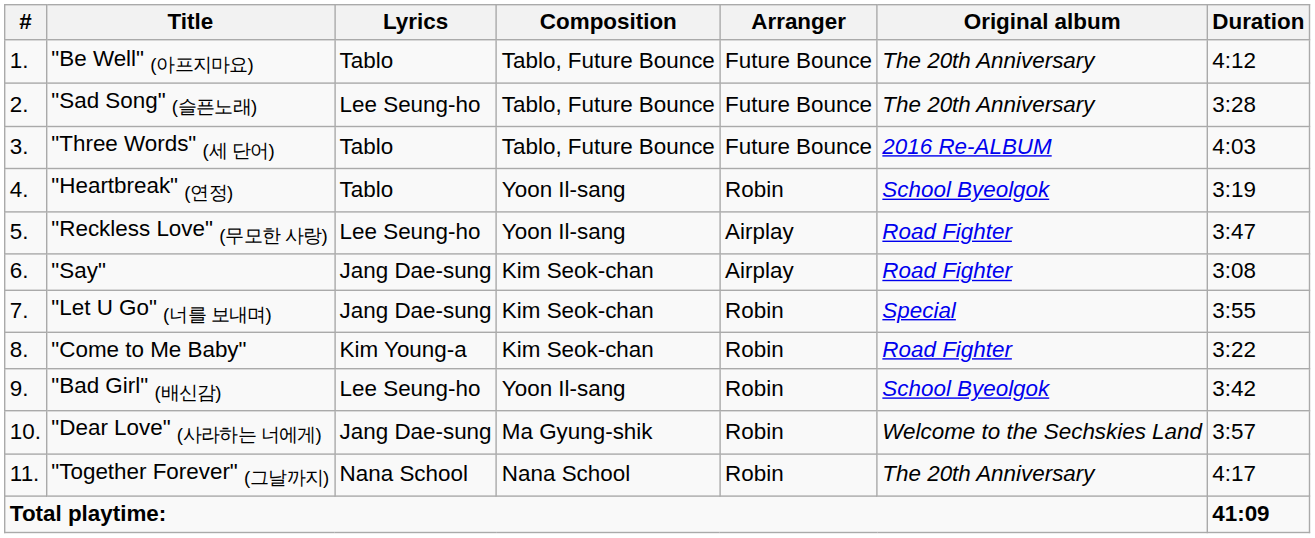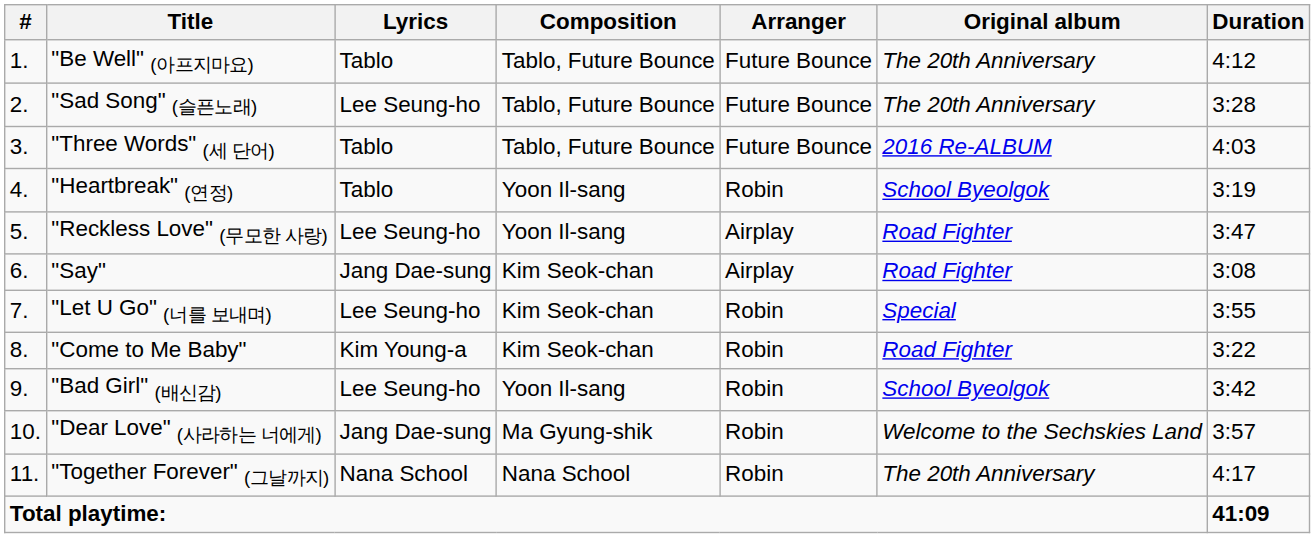 <table class="wikitable">
 <tr>
 <th>#</th>
 <th>Title</th>
 <th>Lyrics</th>
 <th>Composition</th>
 <th>Arranger</th>
 <th>Original album</th>
 <th>Duration</th>
 </tr>
 <tr>
 <td>1.</td>
 <td>"Be Well" <sub>(아프지마요)</sub></td>
 <td>Tablo</td>
 <td>Tablo, Future Bounce</td>
 <td>Future Bounce</td>
 <td><em>The 20th Anniversary</em></td>
 <td>4:12</td>
 </tr>
 <tr>
 <td>2.</td>
 <td>"Sad Song" <sub>(슬픈노래)</sub></td>
 <td>Lee Seung-ho</td>
 <td>Tablo, Future Bounce</td>
 <td>Future Bounce</td>
 <td><em>The 20th Anniversary</em></td>
 <td>3:28</td>
 </tr>
 <tr>
 <td>3.</td>
 <td>"Three Words" <sub>(세 단어)</sub></td>
 <td>Tablo</td>
 <td>Tablo, Future Bounce</td>
 <td>Future Bounce</td>
 <td><em><a href='#'>2016 Re-ALBUM</a></em></td>
 <td>4:03</td>
 </tr>
 <tr>
 <td>4.</td>
 <td>"Heartbreak" <sub>(연정)</sub></td>
 <td>Tablo</td>
 <td>Yoon Il-sang</td>
 <td>Robin</td>
 <td><em><a href='#'>School Byeolgok</a></em></td>
 <td>3:19</td>
 </tr>
 <tr>
 <td>5.</td>
 <td>"Reckless Love" <sub>(무모한 사랑)</sub></td>
 <td>Lee Seung-ho</td>
 <td>Yoon Il-sang</td>
 <td>Airplay</td>
 <td><em><a href='#'>Road Fighter</a></em></td>
 <td>3:47</td>
 </tr>
 <tr>
 <td>6.</td>
 <td>"Say"</td>
 <td>Jang Dae-sung</td>
 <td>Kim Seok-chan</td>
 <td>Airplay</td>
 <td><em><a href='#'>Road Fighter</a></em></td>
 <td>3:08</td>
 </tr>
 <tr>
 <td>7.</td>
 <td>"Let U Go" <sub>(너를 보내며)</sub></td>
-<td>Jang Dae-sung</td>
+<td>Lee Seung-ho</td>
 <td>Kim Seok-chan</td>
 <td>Robin</td>
 <td><em><a href='#'>Special</a></em></td>
 <td>3:55</td>
 </tr>
 <tr>
 <td>8.</td>
 <td>"Come to Me Baby"</td>
 <td>Kim Young-a</td>
 <td>Kim Seok-chan</td>
 <td>Robin</td>
 <td><em><a href='#'>Road Fighter</a></em></td>
 <td>3:22</td>
 </tr>
 <tr>
 <td>9.</td>
 <td>"Bad Girl" <sub>(배신감)</sub></td>
 <td>Lee Seung-ho</td>
 <td>Yoon Il-sang</td>
 <td>Robin</td>
 <td><em><a href='#'>School Byeolgok</a></em></td>
 <td>3:42</td>
 </tr>
 <tr>
 <td>10.</td>
 <td>"Dear Love" <sub>(사라하는 너에게)</sub></td>
 <td>Jang Dae-sung</td>
 <td>Ma Gyung-shik</td>
 <td>Robin</td>
 <td><em>Welcome to the Sechskies Land</em></td>
 <td>3:57</td>
 </tr>
 <tr>
 <td>11.</td>
 <td>"Together Forever" <sub>(그날까지)</sub></td>
 <td>Nana School</td>
 <td>Nana School</td>
 <td>Robin</td>
 <td><em>The 20th Anniversary</em></td>
 <td>4:17</td>
 </tr>
 <tr>
 <td colspan="6"><strong>Total playtime:</strong></td>
 <td><strong>41:09</strong></td>
 </tr>
 </table>
